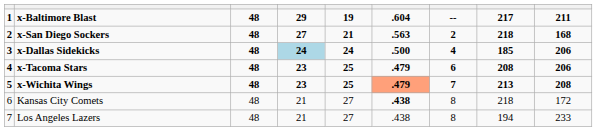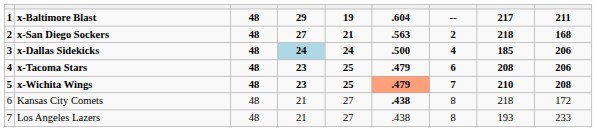 <table class="wikitable sortable">
 <tr>
 <th style="width 5em;"></th>
 <th style="width:20em;" class="unsortable"></th>
 <th style="width:4em;" class="unsortable"></th>
 <th style="width:4em;"></th>
 <th style="width:4em;"></th>
 <th style="width:5em;"></th>
 <th style="width:4em;"></th>
 <th style="width:5em;"></th>
 <th style="width:5em;"></th>
 </tr>
 <tr style="font-weight: bold; text-align: center;">
 <td>1</td>
 <td align=left>x-Baltimore Blast</td>
 <td>48</td>
 <td>29</td>
 <td>19</td>
 <td>.604</td>
 <td>--</td>
 <td>217</td>
 <td>211</td>
 </tr>
 <tr style="font-weight: bold; text-align: center;">
 <td>2</td>
 <td align=left>x-San Diego Sockers</td>
 <td>48</td>
 <td>27</td>
 <td>21</td>
 <td>.563</td>
 <td>2</td>
 <td>218</td>
 <td>168</td>
 </tr>
 <tr style="font-weight: bold; text-align: center;">
 <td>3</td>
 <td align=left>x-Dallas Sidekicks</td>
 <td>48</td>
 <td style="background: lightblue;">24</td>
 <td>24</td>
 <td>.500</td>
 <td>4</td>
 <td>185</td>
 <td>206</td>
 </tr>
 <tr style="font-weight: bold; text-align: center;">
 <td>4</td>
 <td align=left>x-Tacoma Stars</td>
 <td>48</td>
 <td>23</td>
 <td>25</td>
 <td>.479</td>
 <td>6</td>
 <td>208</td>
 <td>206</td>
 </tr>
 <tr style="font-weight: bold; text-align: center;">
 <td>5</td>
 <td align=left>x-Wichita Wings</td>
 <td>48</td>
 <td>23</td>
 <td>25</td>
 <td style="background: lightsalmon;">.479</td>
 <td>7</td>
-<td>213</td>
+<td>210</td>
 <td>208</td>
 </tr>
 <tr style="text-align: center;">
 <td>6</td>
 <td align=left>Kansas City Comets</td>
 <td>48</td>
 <td>21</td>
 <td>27</td>
 <td><strong>.438</strong></td>
 <td>8</td>
 <td>218</td>
 <td>172</td>
 </tr>
 <tr style="text-align: center;">
 <td>7</td>
 <td align=left>Los Angeles Lazers</td>
 <td>48</td>
 <td>21</td>
 <td>27</td>
 <td>.438</td>
 <td>8</td>
-<td>194</td>
+<td>193</td>
 <td>233</td>
 </tr>
 </table>
